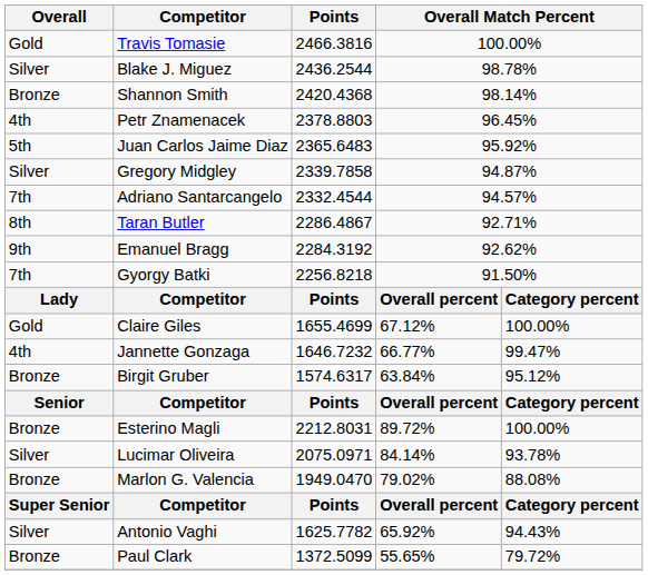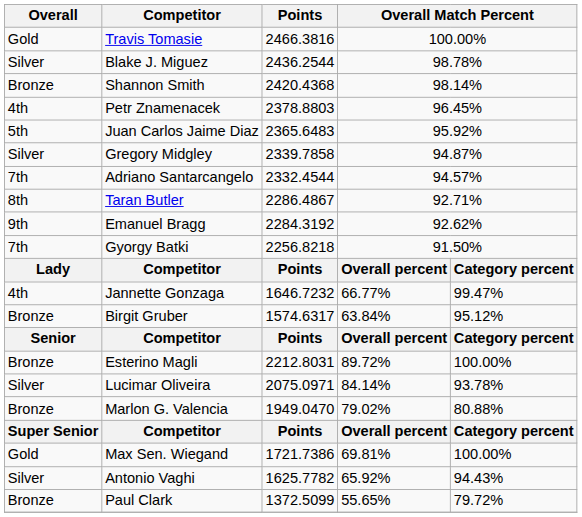 <table class="wikitable sortable" style="text-align: left;">
 <tr>
 <th>Overall</th>
 <th>Competitor</th>
 <th>Points</th>
 <th colspan="2">Overall Match Percent</th>
 </tr>
 <tr>
 <td> Gold</td>
 <td><a href='#'>Travis Tomasie</a></td>
 <td>2466.3816</td>
 <td colspan="2" style="text-align: center;">100.00%</td>
 </tr>
 <tr>
 <td> Silver</td>
 <td>Blake J. Miguez</td>
 <td>2436.2544</td>
 <td colspan="2" style="text-align: center;">98.78%</td>
 </tr>
 <tr>
 <td> Bronze</td>
 <td>Shannon Smith</td>
 <td>2420.4368</td>
 <td colspan="2" style="text-align: center;">98.14%</td>
 </tr>
 <tr>
 <td>4th</td>
 <td>Petr Znamenacek</td>
 <td>2378.8803</td>
 <td colspan="2" style="text-align: center;">96.45%</td>
 </tr>
 <tr>
 <td>5th</td>
 <td>Juan Carlos Jaime Diaz</td>
 <td>2365.6483</td>
 <td colspan="2" style="text-align: center;">95.92%</td>
 </tr>
 <tr>
 <td> Silver</td>
 <td>Gregory Midgley</td>
 <td>2339.7858</td>
 <td colspan="2" style="text-align: center;">94.87%</td>
 </tr>
 <tr>
 <td>7th</td>
 <td>Adriano Santarcangelo</td>
 <td>2332.4544</td>
 <td colspan="2" style="text-align: center;">94.57%</td>
 </tr>
 <tr>
 <td>8th</td>
 <td><a href='#'>Taran Butler</a></td>
 <td>2286.4867</td>
 <td colspan="2" style="text-align: center;">92.71%</td>
 </tr>
 <tr>
 <td>9th</td>
 <td>Emanuel Bragg</td>
 <td>2284.3192</td>
 <td colspan="2" style="text-align: center;">92.62%</td>
 </tr>
 <tr>
 <td>7th</td>
 <td>Gyorgy Batki</td>
 <td>2256.8218</td>
 <td colspan="2" style="text-align: center;">91.50%</td>
 </tr>
 <tr>
 <th>Lady</th>
 <th>Competitor</th>
 <th>Points</th>
 <th>Overall percent</th>
 <th>Category percent</th>
 </tr>
 <tr>
-<td> Gold</td>
-<td>Claire Giles</td>
-<td>1655.4699</td>
-<td>67.12%</td>
-<td>100.00%</td>
-</tr>
-<tr>
 <td>4th</td>
 <td>Jannette Gonzaga</td>
 <td>1646.7232</td>
 <td>66.77%</td>
 <td>99.47%</td>
 </tr>
 <tr>
 <td> Bronze</td>
 <td>Birgit Gruber</td>
 <td>1574.6317</td>
 <td>63.84%</td>
 <td>95.12%</td>
 </tr>
 <tr>
 <th>Senior</th>
 <th>Competitor</th>
 <th>Points</th>
 <th>Overall percent</th>
 <th>Category percent</th>
 </tr>
 <tr>
 <td> Bronze</td>
 <td>Esterino Magli</td>
 <td>2212.8031</td>
 <td>89.72%</td>
 <td>100.00%</td>
 </tr>
 <tr>
 <td> Silver</td>
 <td>Lucimar Oliveira</td>
 <td>2075.0971</td>
 <td>84.14%</td>
 <td>93.78%</td>
 </tr>
 <tr>
 <td> Bronze</td>
 <td>Marlon G. Valencia</td>
 <td>1949.0470</td>
 <td>79.02%</td>
-<td>88.08%</td>
+<td>80.88%</td>
 </tr>
 <tr>
 <th>Super Senior</th>
 <th>Competitor</th>
 <th>Points</th>
 <th>Overall percent</th>
 <th>Category percent</th>
+</tr>
+<tr>
+<td> Gold</td>
+<td>Max Sen. Wiegand</td>
+<td>1721.7386</td>
+<td>69.81%</td>
+<td>100.00%</td>
 </tr>
 <tr>
 <td> Silver</td>
 <td>Antonio Vaghi</td>
 <td>1625.7782</td>
 <td>65.92%</td>
 <td>94.43%</td>
 </tr>
 <tr>
 <td> Bronze</td>
 <td>Paul Clark</td>
 <td>1372.5099</td>
 <td>55.65%</td>
 <td>79.72%</td>
 </tr>
 <tr>
 </tr>
 </table>
